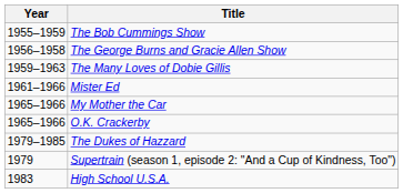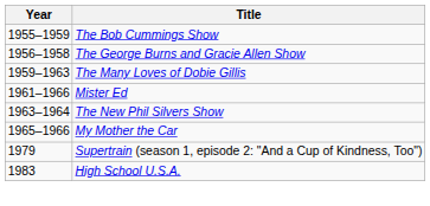 <table class="wikitable">
 <tr>
 <th>Year</th>
 <th>Title</th>
 </tr>
 <tr>
 <td>1955–1959</td>
 <td><em><a href='#'>The Bob Cummings Show</a></em></td>
 </tr>
 <tr>
 <td>1956–1958</td>
 <td><em><a href='#'>The George Burns and Gracie Allen Show</a></em></td>
 </tr>
 <tr>
 <td>1959–1963</td>
 <td><em><a href='#'>The Many Loves of Dobie Gillis</a></em></td>
 </tr>
 <tr>
 <td>1961–1966</td>
 <td><em><a href='#'>Mister Ed</a></em></td>
 </tr>
 <tr>
-<td>1965–1966</td>
-<td><em><a href='#'>My Mother the Car</a></em></td>
+<td>1963–1964</td>
+<td><em><a href='#'>The New Phil Silvers Show</a></em></td>
 </tr>
 <tr>
 <td>1965–1966</td>
-<td><em><a href='#'>O.K. Crackerby</a></em></td>
-</tr>
-<tr>
-<td>1979–1985</td>
-<td><em><a href='#'>The Dukes of Hazzard</a></em></td>
+<td><em><a href='#'>My Mother the Car</a></em></td>
 </tr>
 <tr>
 <td>1979</td>
 <td><em><a href='#'>Supertrain</a></em> (season 1, episode 2: "And a Cup of Kindness, Too")</td>
 </tr>
 <tr>
 <td>1983</td>
 <td><em><a href='#'>High School U.S.A.</a></em></td>
 </tr>
 </table>
